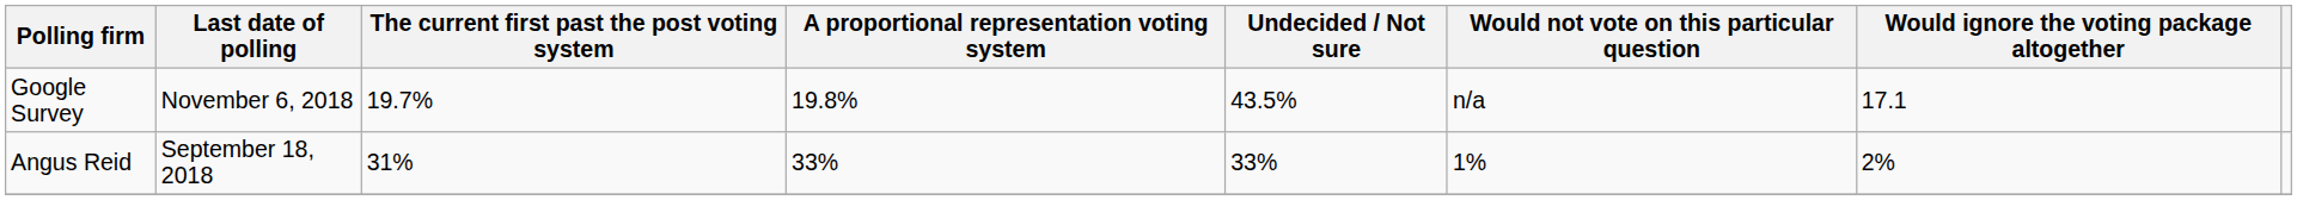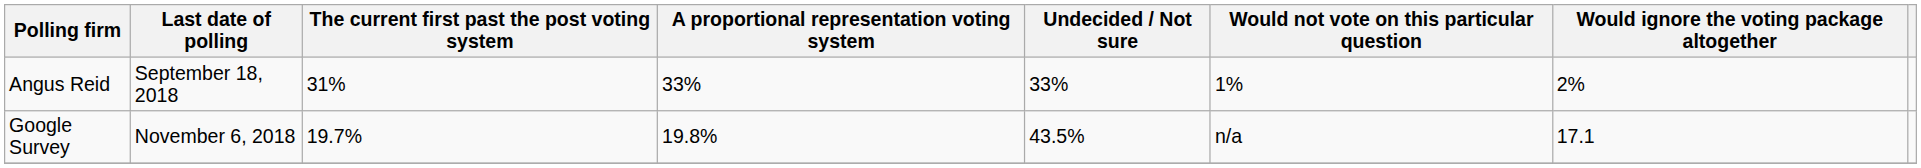 <table class="wikitable">
 <tr>
 <th>Polling firm</th>
 <th>Last date of polling</th>
 <th>The current first past the post voting system</th>
 <th>A proportional representation voting system</th>
 <th>Undecided / Not sure</th>
 <th>Would not vote on this particular question</th>
 <th>Would ignore the voting package altogether</th>
 <th></th>
 </tr>
 <tr>
+<td>Angus Reid</td>
+<td>September 18, 2018</td>
+<td>31%</td>
+<td>33%</td>
+<td>33%</td>
+<td>1%</td>
+<td>2%</td>
+<td></td>
+</tr>
+<tr>
 <td>Google Survey</td>
 <td>November 6, 2018</td>
 <td>19.7%</td>
 <td>19.8%</td>
 <td>43.5%</td>
 <td>n/a</td>
 <td>17.1</td>
 <td></td>
 </tr>
 <tr>
-<td>Angus Reid</td>
-<td>September 18, 2018</td>
-<td>31%</td>
-<td>33%</td>
-<td>33%</td>
-<td>1%</td>
-<td>2%</td>
-<td></td>
-</tr>
-<tr>
 </tr>
 </table>
